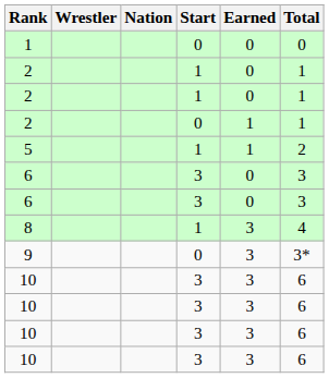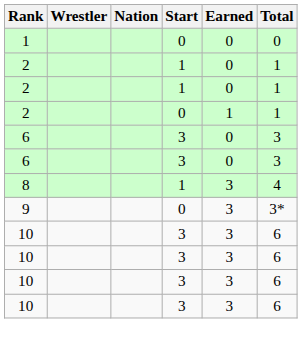 <table class="wikitable sortable" style="text-align:center;">
 <tr>
 <th>Rank</th>
 <th>Wrestler</th>
 <th>Nation</th>
 <th>Start</th>
 <th>Earned</th>
 <th>Total</th>
 </tr>
 <tr style="background:#cfc;">
 <td>1</td>
 <td align=left></td>
 <td align=left></td>
 <td>0</td>
 <td>0</td>
 <td>0</td>
 </tr>
 <tr style="background:#cfc;">
 <td>2</td>
 <td align=left></td>
 <td align=left></td>
 <td>1</td>
 <td>0</td>
 <td>1</td>
 </tr>
 <tr style="background:#cfc;">
 <td>2</td>
 <td align=left></td>
 <td align=left></td>
 <td>1</td>
 <td>0</td>
 <td>1</td>
 </tr>
 <tr style="background:#cfc;">
 <td>2</td>
 <td align=left></td>
 <td align=left></td>
 <td>0</td>
 <td>1</td>
 <td>1</td>
-</tr>
-<tr style="background:#cfc;">
-<td>5</td>
-<td align=left></td>
-<td align=left></td>
-<td>1</td>
-<td>1</td>
-<td>2</td>
 </tr>
 <tr style="background:#cfc;">
 <td>6</td>
 <td align=left></td>
 <td align=left></td>
 <td>3</td>
 <td>0</td>
 <td>3</td>
 </tr>
 <tr style="background:#cfc;">
 <td>6</td>
 <td align=left></td>
 <td align=left></td>
 <td>3</td>
 <td>0</td>
 <td>3</td>
 </tr>
 <tr style="background:#cfc;">
 <td>8</td>
 <td align=left></td>
 <td align=left></td>
 <td>1</td>
 <td>3</td>
 <td>4</td>
 </tr>
 <tr>
 <td>9</td>
 <td align=left></td>
 <td align=left></td>
 <td>0</td>
 <td>3</td>
 <td>3*</td>
 </tr>
 <tr>
 <td>10</td>
 <td align=left></td>
 <td align=left></td>
 <td>3</td>
 <td>3</td>
 <td>6</td>
 </tr>
 <tr>
 <td>10</td>
 <td align=left></td>
 <td align=left></td>
 <td>3</td>
 <td>3</td>
 <td>6</td>
 </tr>
 <tr>
 <td>10</td>
 <td align=left></td>
 <td align=left></td>
 <td>3</td>
 <td>3</td>
 <td>6</td>
 </tr>
 <tr>
 <td>10</td>
 <td align=left></td>
 <td align=left></td>
 <td>3</td>
 <td>3</td>
 <td>6</td>
 </tr>
 </table>
